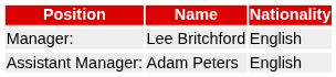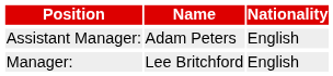 <table class="toccolours">
 <tr>
 <th style="background-color:#DD0000; color:white;;">Position</th>
 <th style="background-color:#DD0000; color:white;;">Name</th>
 <th style="background-color:#DD0000; color:white;;">Nationality</th>
+</tr>
+<tr>
+</tr>
+<tr bgcolor=#eeeeee>
+<td>Assistant Manager:</td>
+<td>Adam Peters</td>
+<td> English</td>
 </tr>
 <tr>
 </tr>
 <tr bgcolor=#eeeeee>
 <td>Manager:</td>
 <td>Lee Britchford</td>
 <td> English</td>
 </tr>
 <tr>
 </tr>
-<tr bgcolor=#eeeeee>
-<td>Assistant Manager:</td>
-<td>Adam Peters</td>
-<td> English</td>
-</tr>
-<tr>
-</tr>
 </table>
